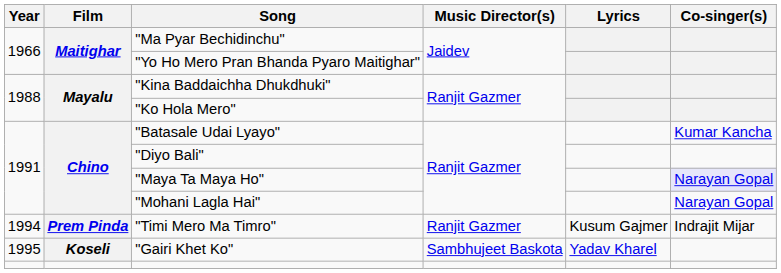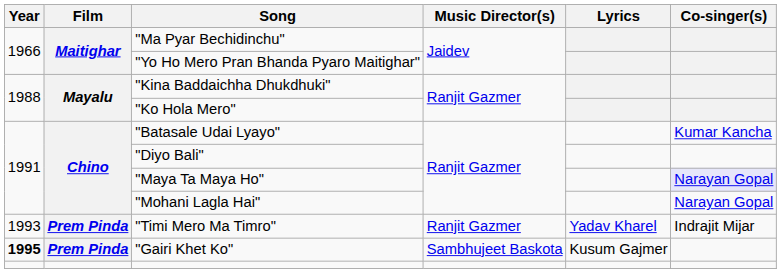 <table class="wikitable sortable">
 <tr>
 <th>Year</th>
 <th>Film</th>
 <th>Song</th>
 <th>Music Director(s)</th>
 <th>Lyrics</th>
 <th>Co-singer(s)</th>
 </tr>
 <tr>
 <td rowspan="2">1966</td>
 <th rowspan="2"><em><a href='#'>Maitighar</a></em></th>
 <td>"Ma Pyar Bechidinchu"</td>
 <td rowspan="2"><a href='#'>Jaidev</a></td>
 <th></th>
 <th></th>
 </tr>
 <tr>
 <td>"Yo Ho Mero Pran Bhanda Pyaro Maitighar"</td>
 <th></th>
 <th></th>
 </tr>
 <tr>
 <td rowspan="2">1988</td>
 <th rowspan="2"><em>Mayalu</em></th>
 <td>"Kina Baddaichha Dhukdhuki"</td>
 <td rowspan="2"><a href='#'>Ranjit Gazmer</a></td>
 <th></th>
 <th></th>
 </tr>
 <tr>
 <td>"Ko Hola Mero"</td>
 <th></th>
 <th></th>
 </tr>
 <tr>
 <td rowspan="4">1991</td>
 <th rowspan="4"><a href='#'><em>Chino</em></a></th>
 <td>"Batasale Udai Lyayo"</td>
 <td rowspan="4"><a href='#'>Ranjit Gazmer</a></td>
 <td></td>
 <td><a href='#'>Kumar Kancha</a></td>
 </tr>
 <tr>
 <td>"Diyo Bali"</td>
 <td></td>
 <td></td>
 </tr>
 <tr>
 <td>"Maya Ta Maya Ho"</td>
 <td></td>
 <td style="background: lavender;"><a href='#'>Narayan Gopal</a></td>
 </tr>
 <tr>
 <td>"Mohani Lagla Hai"</td>
 <td></td>
 <td><a href='#'>Narayan Gopal</a></td>
 </tr>
 <tr>
-<td>1994</td>
+<td>1993</td>
 <th><em><a href='#'>Prem Pinda</a></em></th>
 <td>"Timi Mero Ma Timro"</td>
 <td><a href='#'>Ranjit Gazmer</a></td>
-<td>Kusum Gajmer</td>
+<td><a href='#'>Yadav Kharel</a></td>
 <td>Indrajit Mijar</td>
 </tr>
 <tr>
-<td>1995</td>
-<th><em>Koseli</em></th>
+<td><strong>1995</strong></td>
+<th><em><a href='#'>Prem Pinda</a></em></th>
 <td>"Gairi Khet Ko"</td>
 <td><a href='#'>Sambhujeet Baskota</a></td>
-<td><a href='#'>Yadav Kharel</a></td>
+<td>Kusum Gajmer</td>
 <td></td>
 </tr>
 <tr>
 <td></td>
 <td></td>
 <td></td>
 <td></td>
 <td></td>
 <td></td>
 </tr>
 </table>
